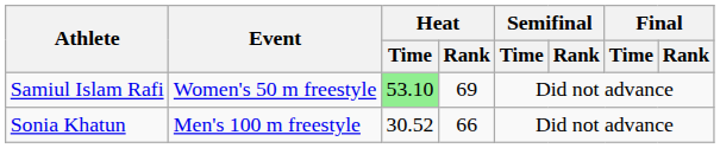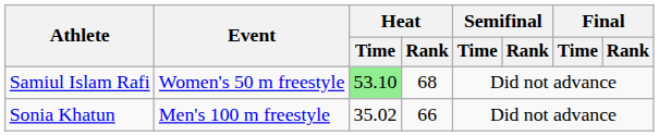 <table class=wikitable style="font-size:90%">
 <tr>
 <th rowspan="2">Athlete</th>
 <th rowspan="2">Event</th>
 <th colspan="2">Heat</th>
 <th colspan="2">Semifinal</th>
 <th colspan="2">Final</th>
 </tr>
 <tr style="font-size:95%">
 <th>Time</th>
 <th>Rank</th>
 <th>Time</th>
 <th>Rank</th>
 <th>Time</th>
 <th>Rank</th>
 </tr>
 <tr align=center>
 <td align=left><a href='#'>Samiul Islam Rafi</a></td>
 <td align=left><a href='#'>Women's 50 m freestyle</a></td>
 <td style="background: lightgreen;">53.10</td>
-<td>69</td>
+<td>68</td>
 <td colspan=4>Did not advance</td>
 </tr>
 <tr align=center>
 <td align=left><a href='#'>Sonia Khatun</a></td>
 <td align=left><a href='#'>Men's 100 m freestyle</a></td>
-<td>30.52</td>
+<td>35.02</td>
 <td>66</td>
 <td colspan=4>Did not advance</td>
 </tr>
 </table>
